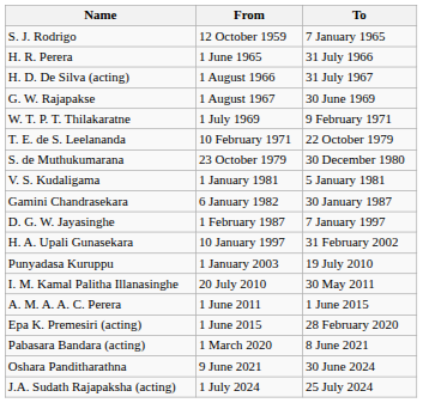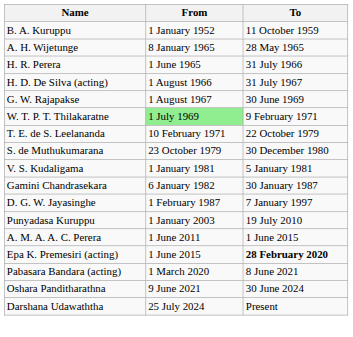 <table class="wikitable sortable" style="width: 40%;">
 <tr>
 <th>Name</th>
 <th>From</th>
 <th>To</th>
 </tr>
 <tr>
-<td>S. J. Rodrigo</td>
-<td>12 October 1959</td>
-<td>7 January 1965</td>
+<td>B. A. Kuruppu</td>
+<td>1 January 1952</td>
+<td>11 October 1959</td>
+</tr>
+<tr>
+<td>A. H. Wijetunge</td>
+<td>8 January 1965</td>
+<td>28 May 1965</td>
 </tr>
 <tr>
 <td>H. R. Perera</td>
 <td>1 June 1965</td>
 <td>31 July 1966</td>
 </tr>
 <tr>
 <td>H. D. De Silva (acting)</td>
 <td>1 August 1966</td>
 <td>31 July 1967</td>
 </tr>
 <tr>
 <td>G. W. Rajapakse</td>
 <td>1 August 1967</td>
 <td>30 June 1969</td>
 </tr>
 <tr>
 <td>W. T. P. T. Thilakaratne</td>
-<td>1 July 1969</td>
+<td style="background: lightgreen;">1 July 1969</td>
 <td>9 February 1971</td>
 </tr>
 <tr>
 <td>T. E. de S. Leelananda</td>
 <td>10 February 1971</td>
 <td>22 October 1979</td>
 </tr>
 <tr>
 <td>S. de Muthukumarana</td>
 <td>23 October 1979</td>
 <td>30 December 1980</td>
 </tr>
 <tr>
 <td>V. S. Kudaligama</td>
 <td>1 January 1981</td>
 <td>5 January 1981</td>
 </tr>
 <tr>
 <td>Gamini Chandrasekara</td>
 <td>6 January 1982</td>
 <td>30 January 1987</td>
 </tr>
 <tr>
 <td>D. G. W. Jayasinghe</td>
 <td>1 February 1987</td>
 <td>7 January 1997</td>
 </tr>
 <tr>
-<td>H. A. Upali Gunasekara</td>
-<td>10 January 1997</td>
-<td>31 February 2002</td>
-</tr>
-<tr>
 <td>Punyadasa Kuruppu</td>
 <td>1 January 2003</td>
 <td>19 July 2010</td>
-</tr>
-<tr>
-<td>I. M. Kamal Palitha Illanasinghe</td>
-<td>20 July 2010</td>
-<td>30 May 2011</td>
 </tr>
 <tr>
 <td>A. M. A. A. C. Perera</td>
 <td>1 June 2011</td>
 <td>1 June 2015</td>
 </tr>
 <tr>
 <td>Epa K. Premesiri (acting)</td>
 <td>1 June 2015</td>
-<td>28 February 2020</td>
+<td><strong>28 February 2020</strong></td>
 </tr>
 <tr>
 <td>Pabasara Bandara (acting)</td>
 <td>1 March 2020</td>
 <td>8 June 2021</td>
 </tr>
 <tr>
 <td>Oshara Panditharathna</td>
 <td>9 June 2021</td>
 <td>30 June 2024</td>
 </tr>
 <tr>
-<td>J.A. Sudath Rajapaksha (acting)</td>
-<td>1 July 2024</td>
+<td>Darshana Udawaththa</td>
 <td>25 July 2024</td>
+<td>Present</td>
 </tr>
 </table>
